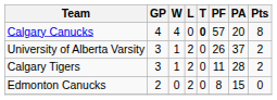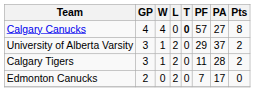 <table class="wikitable">
 <tr>
 <th>Team</th>
 <th>GP</th>
 <th>W</th>
 <th>L</th>
 <th>T</th>
 <th>PF</th>
 <th>PA</th>
 <th>Pts</th>
 </tr>
 <tr align="center">
 <td align="left"><a href='#'>Calgary Canucks</a></td>
 <td>4</td>
 <td>4</td>
 <td>0</td>
 <td><strong>0</strong></td>
 <td>57</td>
-<td>20</td>
+<td>27</td>
 <td>8</td>
 </tr>
 <tr align="center">
 <td align="left">University of Alberta Varsity</td>
 <td>3</td>
 <td>1</td>
 <td>2</td>
 <td>0</td>
-<td>26</td>
+<td>29</td>
 <td>37</td>
 <td>2</td>
 </tr>
 <tr align="center">
 <td align="left">Calgary Tigers</td>
 <td>3</td>
 <td>1</td>
 <td>2</td>
 <td>0</td>
 <td>11</td>
 <td>28</td>
 <td>2</td>
 </tr>
 <tr align="center">
 <td align="left">Edmonton Canucks</td>
 <td>2</td>
 <td>0</td>
 <td>2</td>
 <td>0</td>
-<td>8</td>
-<td>15</td>
+<td>7</td>
+<td>17</td>
 <td>0</td>
 </tr>
 <tr align="center">
 </tr>
 </table>
